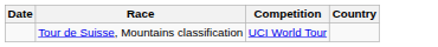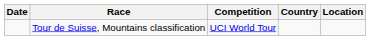 <table class="wikitable sortable">
 <tr>
 <th>Date</th>
 <th>Race</th>
 <th>Competition</th>
 <th>Country</th>
+<th>Location</th>
 </tr>
 <tr>
 <td></td>
 <td><a href='#'>Tour de Suisse</a>, Mountains classification</td>
 <td><a href='#'>UCI World Tour</a></td>
 <td></td>
+<td></td>
 </tr>
 </table>
